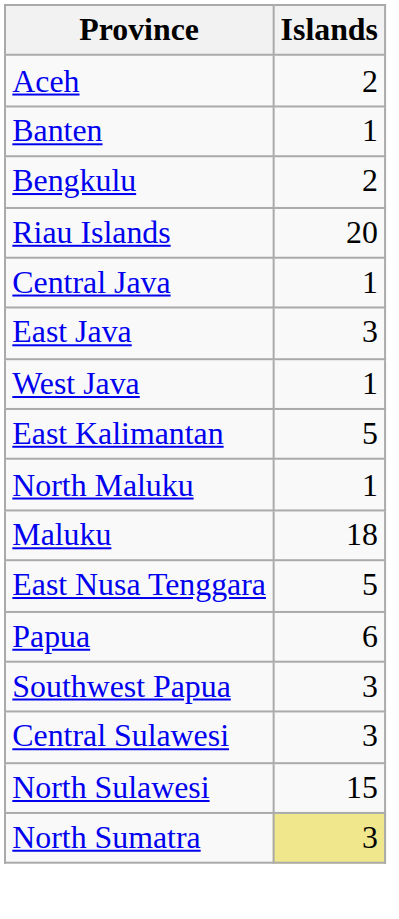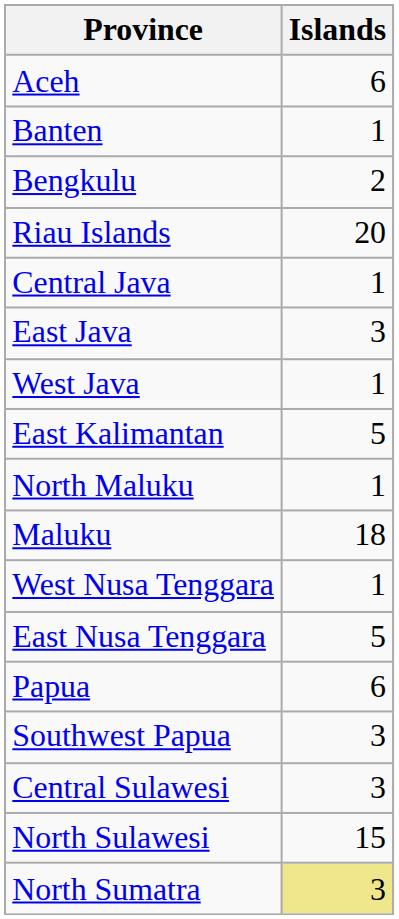 <table class="wikitable">
 <tr>
 <th>Province</th>
 <th>Islands</th>
 </tr>
 <tr>
 <td><a href='#'>Aceh</a></td>
-<td align="right">2</td>
+<td align="right">6</td>
 </tr>
 <tr>
 <td><a href='#'>Banten</a></td>
 <td align="right">1</td>
 </tr>
 <tr>
 <td><a href='#'>Bengkulu</a></td>
 <td align="right">2</td>
 </tr>
 <tr>
 <td><a href='#'>Riau Islands</a></td>
 <td align="right">20</td>
 </tr>
 <tr>
 <td><a href='#'>Central Java</a></td>
 <td align="right">1</td>
 </tr>
 <tr>
 <td><a href='#'>East Java</a></td>
 <td align="right">3</td>
 </tr>
 <tr>
 <td><a href='#'>West Java</a></td>
 <td align="right">1</td>
 </tr>
 <tr>
 <td><a href='#'>East Kalimantan</a></td>
 <td align="right">5</td>
 </tr>
 <tr>
 <td><a href='#'>North Maluku</a></td>
 <td align="right">1</td>
 </tr>
 <tr>
 <td><a href='#'>Maluku</a></td>
 <td align="right">18</td>
 </tr>
 <tr>
+<td><a href='#'>West Nusa Tenggara</a></td>
+<td align="right">1</td>
+</tr>
+<tr>
 <td><a href='#'>East Nusa Tenggara</a></td>
 <td align="right">5</td>
 </tr>
 <tr>
 <td><a href='#'>Papua</a></td>
 <td align="right">6</td>
 </tr>
 <tr>
 <td><a href='#'>Southwest Papua</a></td>
 <td align="right">3</td>
 </tr>
 <tr>
 <td><a href='#'>Central Sulawesi</a></td>
 <td align="right">3</td>
 </tr>
 <tr>
 <td><a href='#'>North Sulawesi</a></td>
 <td align="right">15</td>
 </tr>
 <tr>
 <td><a href='#'>North Sumatra</a></td>
 <td align="right" style="background: khaki;">3</td>
 </tr>
 </table>
